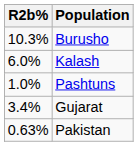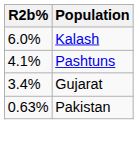 <table class="wikitable">
 <tr>
 <th>R2b%</th>
 <th>Population</th>
 </tr>
 <tr>
-<td>10.3%</td>
-<td><a href='#'>Burusho</a></td>
-</tr>
-<tr>
 <td>6.0%</td>
 <td><a href='#'>Kalash</a></td>
 </tr>
 <tr>
-<td>1.0%</td>
+<td>4.1%</td>
 <td><a href='#'>Pashtuns</a></td>
 </tr>
 <tr>
 <td>3.4%</td>
 <td>Gujarat</td>
 </tr>
 <tr>
 <td>0.63%</td>
 <td>Pakistan</td>
 </tr>
 </table>
